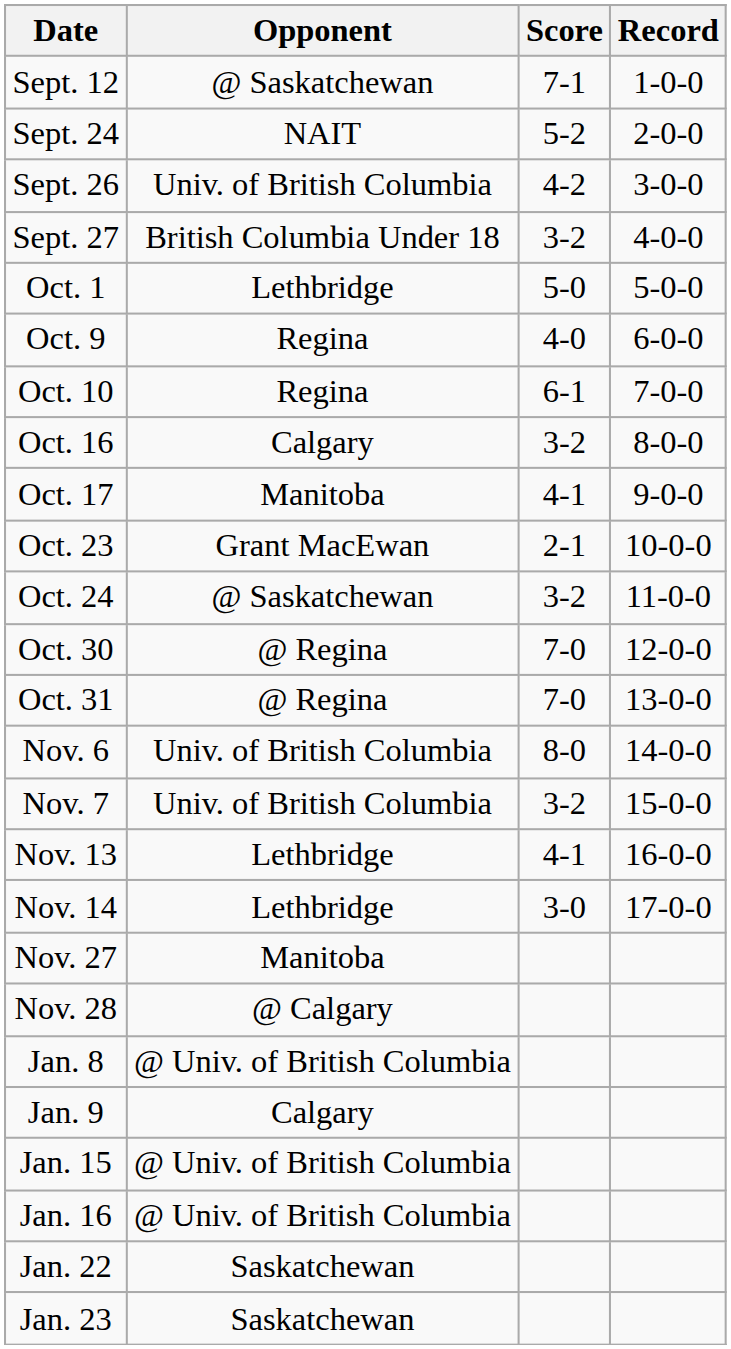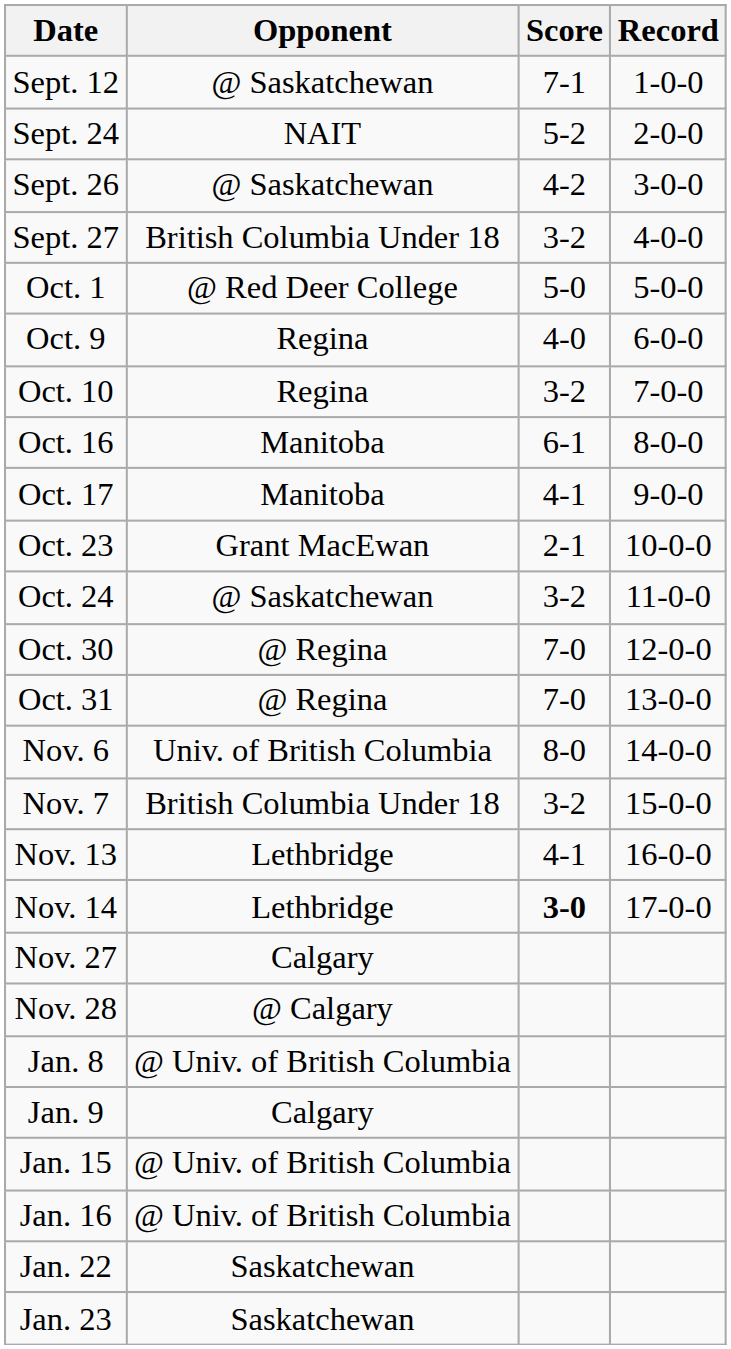 <table class="wikitable">
 <tr>
 <th>Date</th>
 <th>Opponent</th>
 <th>Score</th>
 <th>Record</th>
 </tr>
 <tr align="center" bgcolor="">
 <td>Sept. 12</td>
 <td>@ Saskatchewan</td>
 <td>7-1</td>
 <td>1-0-0</td>
 </tr>
 <tr align="center" bgcolor="">
 <td>Sept. 24</td>
 <td>NAIT</td>
 <td>5-2</td>
 <td>2-0-0</td>
 </tr>
 <tr align="center" bgcolor="">
 <td>Sept.  26</td>
-<td>Univ. of British Columbia</td>
+<td>@ Saskatchewan</td>
 <td>4-2</td>
 <td>3-0-0</td>
 </tr>
 <tr align="center" bgcolor="">
 <td>Sept.  27</td>
 <td>British Columbia Under 18</td>
 <td>3-2</td>
 <td>4-0-0</td>
 </tr>
 <tr align="center" bgcolor="">
 <td>Oct.  1</td>
-<td>Lethbridge</td>
+<td>@ Red Deer College</td>
 <td>5-0</td>
 <td>5-0-0</td>
 </tr>
 <tr align="center" bgcolor="">
 <td>Oct. 9</td>
 <td>Regina</td>
 <td>4-0</td>
 <td>6-0-0</td>
 </tr>
 <tr align="center" bgcolor="">
 <td>Oct.  10</td>
 <td>Regina</td>
-<td>6-1</td>
+<td>3-2</td>
 <td>7-0-0</td>
 </tr>
 <tr align="center" bgcolor="">
 <td>Oct.  16</td>
-<td>Calgary</td>
-<td>3-2</td>
+<td>Manitoba</td>
+<td>6-1</td>
 <td>8-0-0</td>
 </tr>
 <tr align="center" bgcolor="">
 <td>Oct.  17</td>
 <td>Manitoba</td>
 <td>4-1</td>
 <td>9-0-0</td>
 </tr>
 <tr align="center" bgcolor="">
 <td>Oct.  23</td>
 <td>Grant MacEwan</td>
 <td>2-1</td>
 <td>10-0-0</td>
 </tr>
 <tr align="center" bgcolor="">
 <td>Oct.  24</td>
 <td>@ Saskatchewan</td>
 <td>3-2</td>
 <td>11-0-0</td>
 </tr>
 <tr align="center" bgcolor="">
 <td>Oct.  30</td>
 <td>@ Regina</td>
 <td>7-0</td>
 <td>12-0-0</td>
 </tr>
 <tr align="center" bgcolor="">
 <td>Oct.  31</td>
 <td>@ Regina</td>
 <td>7-0</td>
 <td>13-0-0</td>
 </tr>
 <tr align="center" bgcolor="">
 <td>Nov. 6</td>
 <td>Univ. of British Columbia</td>
 <td>8-0</td>
 <td>14-0-0</td>
 </tr>
 <tr align="center" bgcolor="">
 <td>Nov. 7</td>
-<td>Univ. of British Columbia</td>
+<td>British Columbia Under 18</td>
 <td>3-2</td>
 <td>15-0-0</td>
 </tr>
 <tr align="center" bgcolor="">
 <td>Nov. 13</td>
 <td>Lethbridge</td>
 <td>4-1</td>
 <td>16-0-0</td>
 </tr>
 <tr align="center" bgcolor="">
 <td>Nov. 14</td>
 <td>Lethbridge</td>
-<td>3-0</td>
+<td><strong>3-0</strong></td>
 <td>17-0-0</td>
 </tr>
 <tr align="center" bgcolor="">
 <td>Nov. 27</td>
-<td>Manitoba</td>
+<td>Calgary</td>
 <td></td>
 <td></td>
 </tr>
 <tr align="center" bgcolor="">
 <td>Nov. 28</td>
 <td>@ Calgary</td>
 <td></td>
 <td></td>
 </tr>
 <tr align="center" bgcolor="">
 <td>Jan. 8</td>
 <td>@ Univ. of British Columbia</td>
 <td></td>
 <td></td>
 </tr>
 <tr align="center" bgcolor="">
 <td>Jan. 9</td>
 <td>Calgary</td>
 <td></td>
 <td></td>
 </tr>
 <tr align="center" bgcolor="">
 <td>Jan. 15</td>
 <td>@ Univ. of British Columbia</td>
 <td></td>
 <td></td>
 </tr>
 <tr align="center" bgcolor="">
 <td>Jan. 16</td>
 <td>@ Univ. of British Columbia</td>
 <td></td>
 <td></td>
 </tr>
 <tr align="center" bgcolor="">
 <td>Jan. 22</td>
 <td>Saskatchewan</td>
 <td></td>
 <td></td>
 </tr>
 <tr align="center" bgcolor="">
 <td>Jan. 23</td>
 <td>Saskatchewan</td>
 <td></td>
 <td></td>
 </tr>
 <tr align="center" bgcolor="">
 </tr>
 </table>
